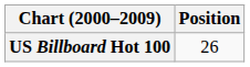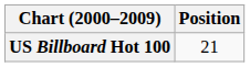 <table class="wikitable plainrowheaders" style="text-align:center">
 <tr>
 <th scope="col">Chart (2000–2009)</th>
 <th scope="col">Position</th>
 </tr>
 <tr>
 <th scope="row">US <em>Billboard</em> Hot 100</th>
-<td>26</td>
+<td>21</td>
 </tr>
 </table>
